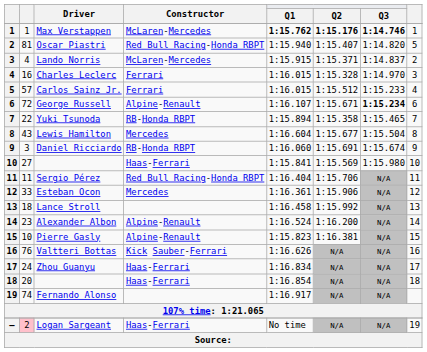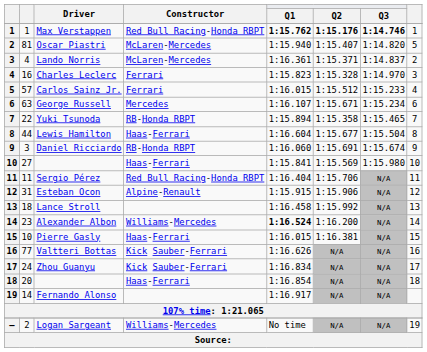 <table class="wikitable sortable" style="font-size: 85%;">
 <tr>
 <th rowspan="2"></th>
 <th rowspan="2"></th>
 <th rowspan="2">Driver</th>
 <th rowspan="2">Constructor</th>
 <th colspan="3" style="background:#eaecf0; text-align:center;"></th>
 <th rowspan="2"></th>
 </tr>
 <tr>
 <th scope="col">Q1</th>
 <th scope="col">Q2</th>
 <th scope="col">Q3</th>
 </tr>
 <tr>
 </tr>
 <tr>
 <th scope="row">1</th>
 <td align="center">1</td>
 <td data-sort-value="ver"> <a href='#'>Max Verstappen</a></td>
-<td><a href='#'>McLaren</a>-<a href='#'>Mercedes</a></td>
+<td><a href='#'>Red Bull Racing</a>-<a href='#'>Honda RBPT</a></td>
 <td><strong>1:15.762</strong></td>
 <td><strong>1:15.176</strong></td>
 <td><strong>1:14.746</strong></td>
 <td align="center">1</td>
 </tr>
 <tr>
 <th scope="row">2</th>
 <td align="center">81</td>
 <td data-sort-value="pia"> <a href='#'>Oscar Piastri</a></td>
-<td><a href='#'>Red Bull Racing</a>-<a href='#'>Honda RBPT</a></td>
+<td><a href='#'>McLaren</a>-<a href='#'>Mercedes</a></td>
 <td>1:15.940</td>
 <td>1:15.407</td>
 <td>1:14.820</td>
 <td data-sort-value="5" align="center">5</td>
 </tr>
 <tr>
 <th scope="row">3</th>
 <td align="center">4</td>
 <td data-sort-value="nor"> <a href='#'>Lando Norris</a></td>
 <td><a href='#'>McLaren</a>-<a href='#'>Mercedes</a></td>
-<td>1:15.915</td>
+<td>1:16.361</td>
 <td>1:15.371</td>
 <td>1:14.837</td>
 <td align="center">2</td>
 </tr>
 <tr>
 <th scope="row">4</th>
 <td align="center">16</td>
 <td data-sort-value="lec"> <a href='#'>Charles Leclerc</a></td>
 <td><a href='#'>Ferrari</a></td>
-<td>1:16.015</td>
+<td>1:15.823</td>
 <td>1:15.328</td>
 <td>1:14.970</td>
 <td align="center">3</td>
 </tr>
 <tr>
 <th scope="row">5</th>
 <td align="center">57</td>
 <td data-sort-value="sai"> <a href='#'>Carlos Sainz Jr.</a></td>
 <td><a href='#'>Ferrari</a></td>
 <td>1:16.015</td>
 <td>1:15.512</td>
 <td>1:15.233</td>
 <td align="center">4</td>
 </tr>
 <tr>
 <th scope="row">6</th>
-<td align="center">72</td>
+<td align="center">63</td>
 <td data-sort-value="rus"> <a href='#'>George Russell</a></td>
-<td><a href='#'>Alpine</a>-<a href='#'>Renault</a></td>
+<td><a href='#'>Mercedes</a></td>
 <td>1:16.107</td>
 <td>1:15.671</td>
-<td><strong>1:15.234</strong></td>
+<td>1:15.234</td>
 <td align="center">6</td>
 </tr>
 <tr>
 <th scope="row">7</th>
 <td align="center">22</td>
 <td data-sort-value="tsu"> <a href='#'>Yuki Tsunoda</a></td>
 <td><a href='#'>RB</a>-<a href='#'>Honda RBPT</a></td>
 <td>1:15.894</td>
 <td>1:15.358</td>
 <td>1:15.465</td>
 <td align="center">7</td>
 </tr>
 <tr>
 <th scope="row">8</th>
-<td align="center">43</td>
+<td align="center">44</td>
 <td data-sort-value="ham"> <a href='#'>Lewis Hamilton</a></td>
-<td><a href='#'>Mercedes</a></td>
+<td><a href='#'>Haas</a>-<a href='#'>Ferrari</a></td>
 <td>1:16.604</td>
 <td>1:15.677</td>
 <td>1:15.504</td>
 <td align="center">8</td>
 </tr>
 <tr>
 <th scope="row">9</th>
 <td align="center">3</td>
 <td data-sort-value="ric"> <a href='#'>Daniel Ricciardo</a></td>
 <td><a href='#'>RB</a>-<a href='#'>Honda RBPT</a></td>
 <td>1:16.060</td>
 <td>1:15.691</td>
 <td>1:15.674</td>
 <td align="center">9</td>
 </tr>
 <tr>
 <th scope="row">10</th>
 <td align="center">27</td>
 <td data-sort-value="hul"></td>
 <td><a href='#'>Haas</a>-<a href='#'>Ferrari</a></td>
 <td>1:15.841</td>
 <td>1:15.569</td>
 <td>1:15.980</td>
 <td align="center">10</td>
 </tr>
 <tr>
 <th scope="row">11</th>
 <td align="center">11</td>
 <td data-sort-value="per"> <a href='#'>Sergio Pérez</a></td>
 <td><a href='#'>Red Bull Racing</a>-<a href='#'>Honda RBPT</a></td>
 <td>1:16.404</td>
 <td>1:15.706</td>
 <td data-sort-value="15" align="center" style="background: silver"><small>N/A</small></td>
 <td align="center">11</td>
 </tr>
 <tr>
 <th scope="row">12</th>
-<td align="center">33</td>
+<td align="center">31</td>
 <td data-sort-value="oco"> <a href='#'>Esteban Ocon</a></td>
-<td><a href='#'>Mercedes</a></td>
-<td>1:16.361</td>
+<td><a href='#'>Alpine</a>-<a href='#'>Renault</a></td>
+<td>1:15.915</td>
 <td>1:15.906</td>
 <td data-sort-value="15" align="center" style="background: silver"><small>N/A</small></td>
 <td align="center">12</td>
 </tr>
 <tr>
 <th scope="row">13</th>
 <td align="center">18</td>
 <td data-sort-value="str"> <a href='#'>Lance Stroll</a></td>
 <td></td>
 <td>1:16.458</td>
 <td>1:15.992</td>
 <td data-sort-value="18" align="center" style="background: silver"><small>N/A</small></td>
 <td align="center">13</td>
 </tr>
 <tr>
 <th scope="row">14</th>
 <td align="center">23</td>
 <td data-sort-value="alb"> <a href='#'>Alexander Albon</a></td>
-<td><a href='#'>Alpine</a>-<a href='#'>Renault</a></td>
-<td>1:16.524</td>
+<td><a href='#'>Williams</a>-<a href='#'>Mercedes</a></td>
+<td><strong>1:16.524</strong></td>
 <td>1:16.200</td>
 <td data-sort-value="14" align="center" style="background: silver"><small>N/A</small></td>
 <td align="center">14</td>
 </tr>
 <tr>
 <th scope="row">15</th>
 <td align="center">10</td>
 <td data-sort-value="gas"> <a href='#'>Pierre Gasly</a></td>
-<td><a href='#'>Alpine</a>-<a href='#'>Renault</a></td>
-<td>1:15.823</td>
+<td><a href='#'>Haas</a>-<a href='#'>Ferrari</a></td>
+<td>1:16.015</td>
 <td>1:16.381</td>
 <td data-sort-value="17" align="center" style="background: silver"><small>N/A</small></td>
 <td align="center">15</td>
 </tr>
 <tr>
 <th scope="row">16</th>
-<td align="center">76</td>
+<td align="center">77</td>
 <td data-sort-value="bot"> <a href='#'>Valtteri Bottas</a></td>
 <td><a href='#'>Kick</a> <a href='#'>Sauber</a>-<a href='#'>Ferrari</a></td>
 <td>1:16.626</td>
 <td data-sort-value="17" align="center" style="background: silver"><small>N/A</small></td>
 <td data-sort-value="17" align="center" style="background: silver"><small>N/A</small></td>
 <td align="center">16</td>
 </tr>
 <tr>
 <th scope="row">17</th>
 <td align="center">24</td>
 <td data-sort-value="zho"> <a href='#'>Zhou Guanyu</a></td>
-<td><a href='#'>Haas</a>-<a href='#'>Ferrari</a></td>
+<td><a href='#'>Kick</a> <a href='#'>Sauber</a>-<a href='#'>Ferrari</a></td>
 <td>1:16.834</td>
 <td data-sort-value="17" align="center" style="background: silver"><small>N/A</small></td>
 <td data-sort-value="17" align="center" style="background: silver"><small>N/A</small></td>
 <td align="center">17</td>
 </tr>
 <tr>
 <th scope="row">18</th>
 <td align="center">20</td>
 <td data-sort-value="mag"></td>
 <td><a href='#'>Haas</a>-<a href='#'>Ferrari</a></td>
 <td>1:16.854</td>
 <td data-sort-value="18" align="center" style="background: silver"><small>N/A</small></td>
 <td data-sort-value="18" align="center" style="background: silver"><small>N/A</small></td>
 <td align="center">18</td>
 </tr>
 <tr>
 <th scope="row">19</th>
-<td align="center">74</td>
+<td align="center">14</td>
 <td data-sort-value="alo"> <a href='#'>Fernando Alonso</a></td>
 <td></td>
 <td>1:16.917</td>
 <td data-sort-value="18" align="center" style="background: silver"><small>N/A</small></td>
 <td data-sort-value="18" align="center" style="background: silver"><small>N/A</small></td>
 <td data-sort-value="20" align="center"></td>
 </tr>
 <tr>
 <th colspan="8"><a href='#'>107% time</a>: 1:21.065</th>
 </tr>
 <tr>
 </tr>
 <tr>
 <th scope="row" data-sort-value="20">—</th>
-<td align="center" style="background: pink;">2</td>
+<td align="center">2</td>
 <td data-sort-value="sar"> <a href='#'>Logan Sargeant</a></td>
-<td><a href='#'>Haas</a>-<a href='#'>Ferrari</a></td>
+<td><a href='#'>Williams</a>-<a href='#'>Mercedes</a></td>
 <td data-sort-value="20">No time</td>
 <td data-sort-value="20" align="center" style="background: silver"><small>N/A</small></td>
 <td data-sort-value="20" align="center" style="background: silver"><small>N/A</small></td>
 <td align="center" data-sort-value="19">19</td>
 </tr>
 <tr>
 <th colspan="8">Source:</th>
 </tr>
 </table>
